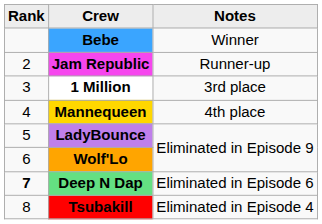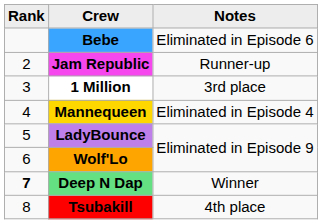 <table class="wikitable" style="text-align:center;">
 <tr>
 <th style="background:#EDEDED">Rank</th>
 <th style="background:#EDEDED">Crew</th>
 <th style="background:#EDEDED">Notes</th>
 </tr>
 <tr>
 <td></td>
 <td style="background :#3AA5FF"><strong>Bebe</strong></td>
-<td>Winner</td>
+<td>Eliminated in Episode 6</td>
 </tr>
 <tr>
 <td>2</td>
 <td style="background:#F646EE"><strong>Jam Republic</strong></td>
 <td>Runner-up</td>
 </tr>
 <tr>
 <td>3</td>
 <td style="background:white"><strong>1 Million</strong></td>
 <td>3rd place</td>
 </tr>
 <tr>
 <td>4</td>
 <td style="background:gold"><strong>Mannequeen</strong></td>
-<td>4th place</td>
+<td>Eliminated in Episode 4</td>
 </tr>
 <tr>
 <td>5</td>
 <td style="background:#BF7FEB"><strong>LadyBounce</strong></td>
 <td rowspan="2">Eliminated in Episode 9</td>
 </tr>
 <tr>
 <td>6</td>
 <td style="background:orange"><strong>Wolf'Lo</strong></td>
 </tr>
 <tr>
 <td><strong>7</strong></td>
 <td style="background:#64E082"><strong>Deep N Dap</strong></td>
-<td>Eliminated in Episode 6</td>
+<td>Winner</td>
 </tr>
 <tr>
 <td>8</td>
 <td style="background:red"><strong>Tsubakill</strong></td>
-<td>Eliminated in Episode 4</td>
+<td>4th place</td>
 </tr>
 </table>
